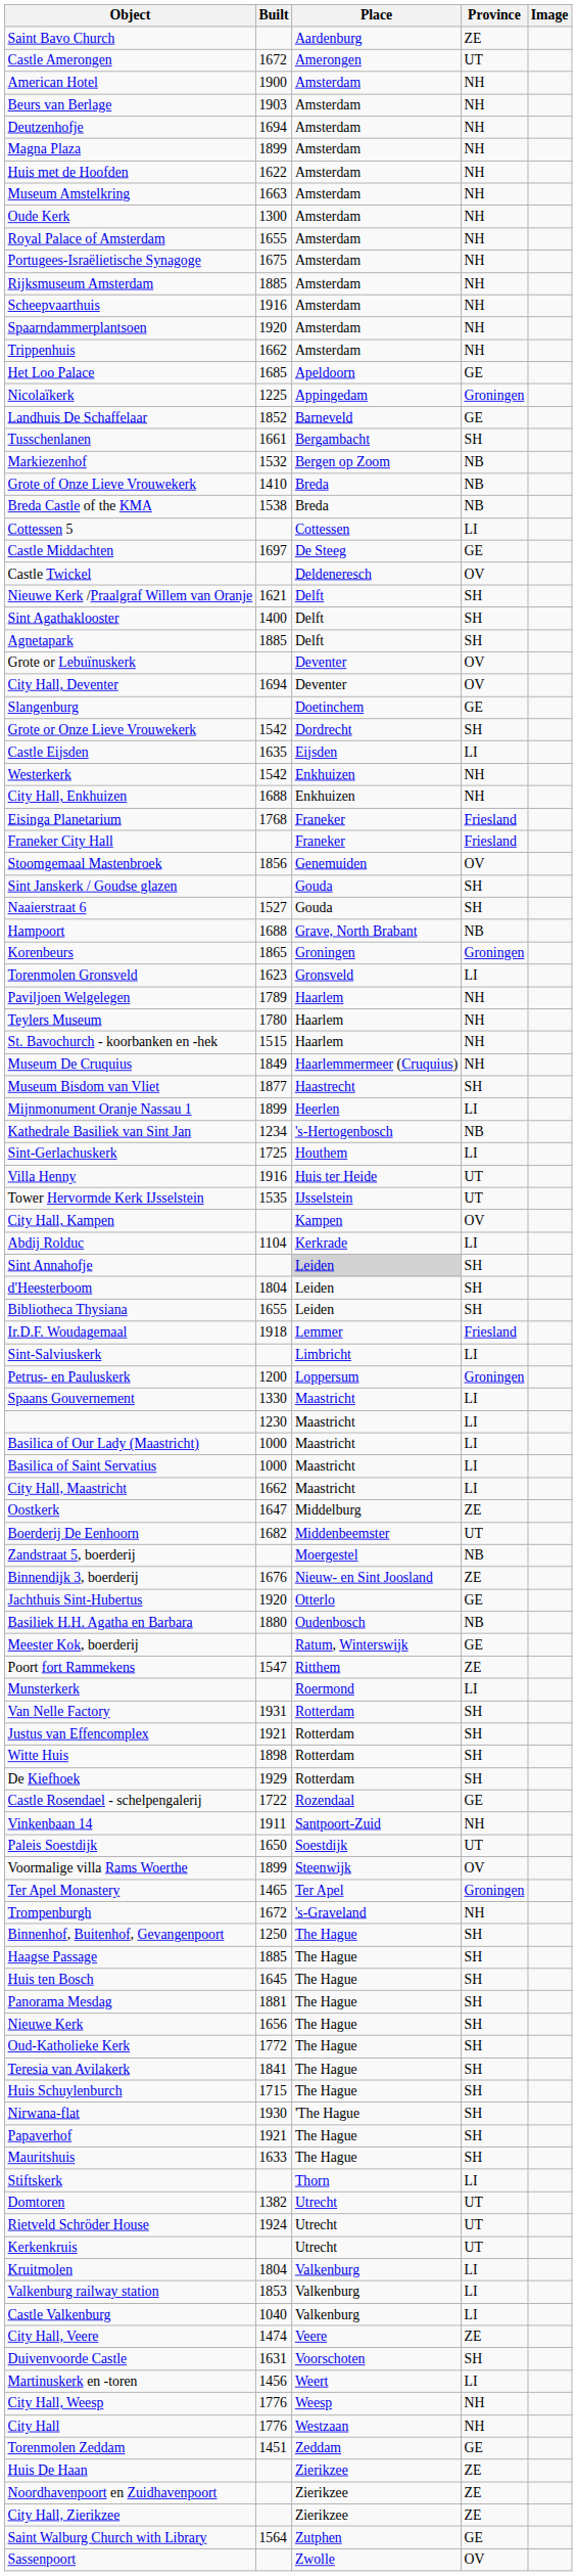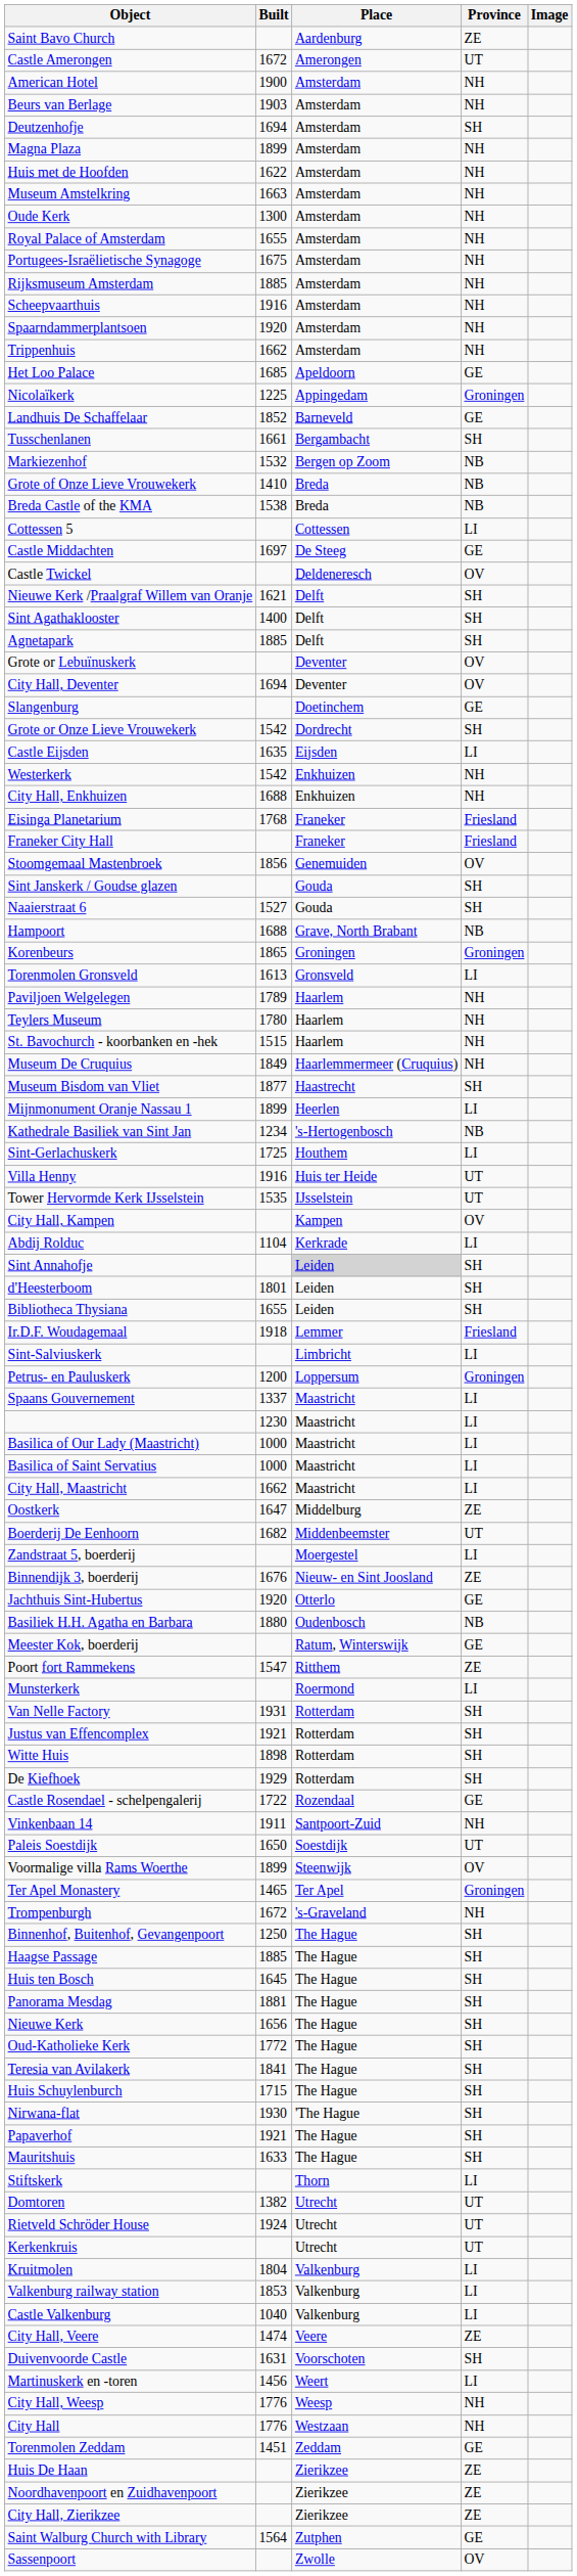 <table class="wikitable sortable">
 <tr>
 <th>Object</th>
 <th>Built</th>
 <th>Place</th>
 <th>Province</th>
 <th class="unsortable">Image</th>
 </tr>
 <tr>
 <td><a href='#'>Saint Bavo Church</a></td>
 <td></td>
 <td><a href='#'>Aardenburg</a></td>
 <td>ZE</td>
 <td></td>
 </tr>
 <tr>
 <td><a href='#'>Castle Amerongen</a></td>
 <td>1672</td>
 <td><a href='#'>Amerongen</a></td>
 <td>UT</td>
 <td></td>
 </tr>
 <tr>
 <td><a href='#'>American Hotel</a></td>
 <td>1900</td>
 <td><a href='#'>Amsterdam</a></td>
 <td>NH</td>
 <td></td>
 </tr>
 <tr>
 <td><a href='#'>Beurs van Berlage</a></td>
 <td>1903</td>
 <td>Amsterdam</td>
 <td>NH</td>
 <td></td>
 </tr>
 <tr>
 <td><a href='#'>Deutzenhofje</a></td>
 <td>1694</td>
 <td>Amsterdam</td>
-<td>NH</td>
+<td>SH</td>
 <td></td>
 </tr>
 <tr>
 <td><a href='#'>Magna Plaza</a></td>
 <td>1899</td>
 <td>Amsterdam</td>
 <td>NH</td>
 <td></td>
 </tr>
 <tr>
 <td><a href='#'>Huis met de Hoofden</a></td>
 <td>1622</td>
 <td>Amsterdam</td>
 <td>NH</td>
 <td></td>
 </tr>
 <tr>
 <td><a href='#'>Museum Amstelkring</a></td>
 <td>1663</td>
 <td>Amsterdam</td>
 <td>NH</td>
 <td></td>
 </tr>
 <tr>
 <td><a href='#'>Oude Kerk</a></td>
 <td>1300</td>
 <td>Amsterdam</td>
 <td>NH</td>
 <td></td>
 </tr>
 <tr>
 <td><a href='#'>Royal Palace of Amsterdam</a></td>
 <td>1655</td>
 <td>Amsterdam</td>
 <td>NH</td>
 <td></td>
 </tr>
 <tr>
 <td><a href='#'>Portugees-Israëlietische Synagoge</a></td>
 <td>1675</td>
 <td>Amsterdam</td>
 <td>NH</td>
 <td></td>
 </tr>
 <tr>
 <td><a href='#'>Rijksmuseum Amsterdam</a></td>
 <td>1885</td>
 <td>Amsterdam</td>
 <td>NH</td>
 <td></td>
 </tr>
 <tr>
 <td><a href='#'>Scheepvaarthuis</a></td>
 <td>1916</td>
 <td>Amsterdam</td>
 <td>NH</td>
 <td></td>
 </tr>
 <tr>
 <td><a href='#'>Spaarndammerplantsoen</a></td>
 <td>1920</td>
 <td>Amsterdam</td>
 <td>NH</td>
 <td></td>
 </tr>
 <tr>
 <td><a href='#'>Trippenhuis</a></td>
 <td>1662</td>
 <td>Amsterdam</td>
 <td>NH</td>
 <td></td>
 </tr>
 <tr>
 <td><a href='#'>Het Loo Palace</a></td>
 <td>1685</td>
 <td><a href='#'>Apeldoorn</a></td>
 <td>GE</td>
 <td></td>
 </tr>
 <tr>
 <td><a href='#'>Nicolaïkerk</a></td>
 <td>1225</td>
 <td><a href='#'>Appingedam</a></td>
 <td><a href='#'>Groningen</a></td>
 <td></td>
 </tr>
 <tr>
 <td><a href='#'>Landhuis De Schaffelaar</a></td>
 <td>1852</td>
 <td><a href='#'>Barneveld</a></td>
 <td>GE</td>
 <td></td>
 </tr>
 <tr>
 <td><a href='#'>Tusschenlanen</a></td>
 <td>1661</td>
 <td><a href='#'>Bergambacht</a></td>
 <td>SH</td>
 <td></td>
 </tr>
 <tr>
 <td><a href='#'>Markiezenhof</a></td>
 <td>1532</td>
 <td><a href='#'>Bergen op Zoom</a></td>
 <td>NB</td>
 <td></td>
 </tr>
 <tr>
 <td><a href='#'>Grote of Onze Lieve Vrouwekerk</a></td>
 <td>1410</td>
 <td><a href='#'>Breda</a></td>
 <td>NB</td>
 <td></td>
 </tr>
 <tr>
 <td><a href='#'>Breda Castle</a> of the <a href='#'>KMA</a></td>
 <td>1538</td>
 <td>Breda</td>
 <td>NB</td>
 <td></td>
 </tr>
 <tr>
 <td><a href='#'>Cottessen</a> 5</td>
 <td></td>
 <td><a href='#'>Cottessen</a></td>
 <td>LI</td>
 <td></td>
 </tr>
 <tr>
 <td><a href='#'>Castle Middachten</a></td>
 <td>1697</td>
 <td><a href='#'>De Steeg</a></td>
 <td>GE</td>
 <td></td>
 </tr>
 <tr>
 <td>Castle <a href='#'>Twickel</a></td>
 <td></td>
 <td><a href='#'>Deldeneresch</a></td>
 <td>OV</td>
 <td></td>
 </tr>
 <tr>
 <td><a href='#'>Nieuwe Kerk</a> /<a href='#'>Praalgraf Willem van Oranje</a></td>
 <td>1621</td>
 <td><a href='#'>Delft</a></td>
 <td>SH</td>
 <td></td>
 </tr>
 <tr>
 <td><a href='#'>Sint Agathaklooster</a></td>
 <td>1400</td>
 <td>Delft</td>
 <td>SH</td>
 <td></td>
 </tr>
 <tr>
 <td><a href='#'>Agnetapark</a></td>
 <td>1885</td>
 <td>Delft</td>
 <td>SH</td>
 <td></td>
 </tr>
 <tr>
 <td>Grote or <a href='#'>Lebuïnuskerk</a></td>
 <td></td>
 <td><a href='#'>Deventer</a></td>
 <td>OV</td>
 <td></td>
 </tr>
 <tr>
 <td><a href='#'>City Hall, Deventer</a></td>
 <td>1694</td>
 <td>Deventer</td>
 <td>OV</td>
 <td></td>
 </tr>
 <tr>
 <td><a href='#'>Slangenburg</a></td>
 <td></td>
 <td><a href='#'>Doetinchem</a></td>
 <td>GE</td>
 <td></td>
 </tr>
 <tr>
 <td><a href='#'>Grote or Onze Lieve Vrouwekerk</a></td>
 <td>1542</td>
 <td><a href='#'>Dordrecht</a></td>
 <td>SH</td>
 <td></td>
 </tr>
 <tr>
 <td><a href='#'>Castle Eijsden</a></td>
 <td>1635</td>
 <td><a href='#'>Eijsden</a></td>
 <td>LI</td>
 <td></td>
 </tr>
 <tr>
 <td><a href='#'>Westerkerk</a></td>
 <td>1542</td>
 <td><a href='#'>Enkhuizen</a></td>
 <td>NH</td>
 <td></td>
 </tr>
 <tr>
 <td><a href='#'>City Hall, Enkhuizen</a></td>
 <td>1688</td>
 <td>Enkhuizen</td>
 <td>NH</td>
 <td></td>
 </tr>
 <tr>
 <td><a href='#'>Eisinga Planetarium</a></td>
 <td>1768</td>
 <td><a href='#'>Franeker</a></td>
 <td><a href='#'>Friesland</a></td>
 <td></td>
 </tr>
 <tr>
 <td><a href='#'>Franeker City Hall</a></td>
 <td></td>
 <td><a href='#'>Franeker</a></td>
 <td><a href='#'>Friesland</a></td>
 <td></td>
 </tr>
 <tr>
 <td><a href='#'>Stoomgemaal Mastenbroek</a></td>
 <td>1856</td>
 <td><a href='#'>Genemuiden</a></td>
 <td>OV</td>
 <td></td>
 </tr>
 <tr>
 <td><a href='#'>Sint Janskerk / Goudse glazen</a></td>
 <td></td>
 <td><a href='#'>Gouda</a></td>
 <td>SH</td>
 <td></td>
 </tr>
 <tr>
 <td><a href='#'>Naaierstraat 6</a></td>
 <td>1527</td>
 <td>Gouda</td>
 <td>SH</td>
 <td><div></div></td>
 </tr>
 <tr>
 <td><a href='#'>Hampoort</a></td>
 <td>1688</td>
 <td><a href='#'>Grave, North Brabant</a></td>
 <td>NB</td>
 <td></td>
 </tr>
 <tr>
 <td><a href='#'>Korenbeurs</a></td>
 <td>1865</td>
 <td><a href='#'>Groningen</a></td>
 <td><a href='#'>Groningen</a></td>
 <td></td>
 </tr>
 <tr>
 <td><a href='#'>Torenmolen Gronsveld</a></td>
-<td>1623</td>
+<td>1613</td>
 <td><a href='#'>Gronsveld</a></td>
 <td>LI</td>
 <td></td>
 </tr>
 <tr>
 <td><a href='#'>Paviljoen Welgelegen</a></td>
 <td>1789</td>
 <td><a href='#'>Haarlem</a></td>
 <td>NH</td>
 <td></td>
 </tr>
 <tr>
 <td><a href='#'>Teylers Museum</a></td>
 <td>1780</td>
 <td>Haarlem</td>
 <td>NH</td>
 <td></td>
 </tr>
 <tr>
 <td><a href='#'>St. Bavochurch</a> - koorbanken en -hek</td>
 <td>1515</td>
 <td>Haarlem</td>
 <td>NH</td>
 <td></td>
 </tr>
 <tr>
 <td><a href='#'>Museum De Cruquius</a></td>
 <td>1849</td>
 <td><a href='#'>Haarlemmermeer</a> (<a href='#'>Cruquius</a>)</td>
 <td>NH</td>
 <td></td>
 </tr>
 <tr>
 <td><a href='#'>Museum Bisdom van Vliet</a></td>
 <td>1877</td>
 <td><a href='#'>Haastrecht</a></td>
 <td>SH</td>
 <td></td>
 </tr>
 <tr>
 <td><a href='#'>Mijnmonument Oranje Nassau 1</a></td>
 <td>1899</td>
 <td><a href='#'>Heerlen</a></td>
 <td>LI</td>
 <td></td>
 </tr>
 <tr>
 <td><a href='#'>Kathedrale Basiliek van Sint Jan</a></td>
 <td>1234</td>
 <td><a href='#'>'s-Hertogenbosch</a></td>
 <td>NB</td>
 <td></td>
 </tr>
 <tr>
 <td><a href='#'>Sint-Gerlachuskerk</a></td>
 <td>1725</td>
 <td><a href='#'>Houthem</a></td>
 <td>LI</td>
 <td></td>
 </tr>
 <tr>
 <td><a href='#'>Villa Henny</a></td>
 <td>1916</td>
 <td><a href='#'>Huis ter Heide</a></td>
 <td>UT</td>
 <td></td>
 </tr>
 <tr>
 <td>Tower <a href='#'>Hervormde Kerk IJsselstein</a></td>
 <td>1535</td>
 <td><a href='#'>IJsselstein</a></td>
 <td>UT</td>
 <td></td>
 </tr>
 <tr>
 <td><a href='#'>City Hall, Kampen</a></td>
 <td></td>
 <td><a href='#'>Kampen</a></td>
 <td>OV</td>
 <td></td>
 </tr>
 <tr>
 <td><a href='#'>Abdij Rolduc</a></td>
 <td>1104</td>
 <td><a href='#'>Kerkrade</a></td>
 <td>LI</td>
 <td></td>
 </tr>
 <tr>
 <td><a href='#'>Sint Annahofje</a></td>
 <td></td>
 <td style="background: lightgrey;"><a href='#'>Leiden</a></td>
 <td>SH</td>
 <td></td>
 </tr>
 <tr>
 <td><a href='#'>d'Heesterboom</a></td>
-<td>1804</td>
+<td>1801</td>
 <td>Leiden</td>
 <td>SH</td>
 <td></td>
 </tr>
 <tr>
 <td><a href='#'>Bibliotheca Thysiana</a></td>
 <td>1655</td>
 <td>Leiden</td>
 <td>SH</td>
 <td></td>
 </tr>
 <tr>
 <td><a href='#'>Ir.D.F. Woudagemaal</a></td>
 <td>1918</td>
 <td><a href='#'>Lemmer</a></td>
 <td><a href='#'>Friesland</a></td>
 <td></td>
 </tr>
 <tr>
 <td><a href='#'>Sint-Salviuskerk</a></td>
 <td></td>
 <td><a href='#'>Limbricht</a></td>
 <td>LI</td>
 <td></td>
 </tr>
 <tr>
 <td><a href='#'>Petrus- en Pauluskerk</a></td>
 <td>1200</td>
 <td><a href='#'>Loppersum</a></td>
 <td><a href='#'>Groningen</a></td>
 <td></td>
 </tr>
 <tr>
 <td><a href='#'>Spaans Gouvernement</a></td>
-<td>1330</td>
+<td>1337</td>
 <td><a href='#'>Maastricht</a></td>
 <td>LI</td>
 <td></td>
 </tr>
 <tr>
 <td></td>
 <td>1230</td>
 <td>Maastricht</td>
 <td>LI</td>
 <td></td>
 </tr>
 <tr>
 <td><a href='#'>Basilica of Our Lady (Maastricht)</a></td>
 <td>1000</td>
 <td>Maastricht</td>
 <td>LI</td>
 <td></td>
 </tr>
 <tr>
 <td><a href='#'>Basilica of Saint Servatius</a></td>
 <td>1000</td>
 <td>Maastricht</td>
 <td>LI</td>
 <td></td>
 </tr>
 <tr>
 <td><a href='#'>City Hall, Maastricht</a></td>
 <td>1662</td>
 <td>Maastricht</td>
 <td>LI</td>
 <td></td>
 </tr>
 <tr>
 <td><a href='#'>Oostkerk</a></td>
 <td>1647</td>
 <td>Middelburg</td>
 <td>ZE</td>
 <td></td>
 </tr>
 <tr>
 <td><a href='#'>Boerderij De Eenhoorn</a></td>
 <td>1682</td>
 <td><a href='#'>Middenbeemster</a></td>
 <td>UT</td>
 <td></td>
 </tr>
 <tr>
 <td><a href='#'>Zandstraat 5</a>, boerderij</td>
 <td></td>
 <td><a href='#'>Moergestel</a></td>
-<td>NB</td>
+<td>LI</td>
 <td></td>
 </tr>
 <tr>
 <td><a href='#'>Binnendijk 3</a>, boerderij</td>
 <td>1676</td>
 <td><a href='#'>Nieuw- en Sint Joosland</a></td>
 <td>ZE</td>
 <td></td>
 </tr>
 <tr>
 <td><a href='#'>Jachthuis Sint-Hubertus</a></td>
 <td>1920</td>
 <td><a href='#'>Otterlo</a></td>
 <td>GE</td>
 <td></td>
 </tr>
 <tr>
 <td><a href='#'>Basiliek H.H. Agatha en Barbara</a></td>
 <td>1880</td>
 <td><a href='#'>Oudenbosch</a></td>
 <td>NB</td>
 <td></td>
 </tr>
 <tr>
 <td><a href='#'>Meester Kok</a>, boerderij</td>
 <td></td>
 <td><a href='#'>Ratum</a>, <a href='#'>Winterswijk</a></td>
 <td>GE</td>
 <td></td>
 </tr>
 <tr>
 <td>Poort <a href='#'>fort Rammekens</a></td>
 <td>1547</td>
 <td><a href='#'>Ritthem</a></td>
 <td>ZE</td>
 <td></td>
 </tr>
 <tr>
 <td><a href='#'>Munsterkerk</a></td>
 <td></td>
 <td><a href='#'>Roermond</a></td>
 <td>LI</td>
 <td></td>
 </tr>
 <tr>
 <td><a href='#'>Van Nelle Factory</a></td>
 <td>1931</td>
 <td><a href='#'>Rotterdam</a></td>
 <td>SH</td>
 <td></td>
 </tr>
 <tr>
 <td><a href='#'>Justus van Effencomplex</a></td>
 <td>1921</td>
 <td>Rotterdam</td>
 <td>SH</td>
 <td></td>
 </tr>
 <tr>
 <td><a href='#'>Witte Huis</a></td>
 <td>1898</td>
 <td>Rotterdam</td>
 <td>SH</td>
 <td></td>
 </tr>
 <tr>
 <td>De <a href='#'>Kiefhoek</a></td>
 <td>1929</td>
 <td>Rotterdam</td>
 <td>SH</td>
 <td></td>
 </tr>
 <tr>
 <td><a href='#'>Castle Rosendael</a> - schelpengalerij</td>
 <td>1722</td>
 <td><a href='#'>Rozendaal</a></td>
 <td>GE</td>
 <td></td>
 </tr>
 <tr>
 <td><a href='#'>Vinkenbaan 14</a></td>
 <td>1911</td>
 <td><a href='#'>Santpoort-Zuid</a></td>
 <td>NH</td>
 <td></td>
 </tr>
 <tr>
 <td><a href='#'>Paleis Soestdijk</a></td>
 <td>1650</td>
 <td><a href='#'>Soestdijk</a></td>
 <td>UT</td>
 <td></td>
 </tr>
 <tr>
 <td>Voormalige villa <a href='#'>Rams Woerthe</a></td>
 <td>1899</td>
 <td><a href='#'>Steenwijk</a></td>
 <td>OV</td>
 <td></td>
 </tr>
 <tr>
 <td><a href='#'>Ter Apel Monastery</a></td>
 <td>1465</td>
 <td><a href='#'>Ter Apel</a></td>
 <td><a href='#'>Groningen</a></td>
 <td></td>
 </tr>
 <tr>
 <td><a href='#'>Trompenburgh</a></td>
 <td>1672</td>
 <td><a href='#'>'s-Graveland</a></td>
 <td>NH</td>
 <td></td>
 </tr>
 <tr>
 <td><a href='#'>Binnenhof</a>, <a href='#'>Buitenhof</a>, <a href='#'>Gevangenpoort</a></td>
 <td>1250</td>
 <td><a href='#'>The Hague</a></td>
 <td>SH</td>
 <td></td>
 </tr>
 <tr>
 <td><a href='#'>Haagse Passage</a></td>
 <td>1885</td>
 <td>The Hague</td>
 <td>SH</td>
 <td></td>
 </tr>
 <tr>
 <td><a href='#'>Huis ten Bosch</a></td>
 <td>1645</td>
 <td>The Hague</td>
 <td>SH</td>
 <td></td>
 </tr>
 <tr>
 <td><a href='#'>Panorama Mesdag</a></td>
 <td>1881</td>
 <td>The Hague</td>
 <td>SH</td>
 <td></td>
 </tr>
 <tr>
 <td><a href='#'>Nieuwe Kerk</a></td>
 <td>1656</td>
 <td>The Hague</td>
 <td>SH</td>
 <td></td>
 </tr>
 <tr>
 <td><a href='#'>Oud-Katholieke Kerk</a></td>
 <td>1772</td>
 <td>The Hague</td>
 <td>SH</td>
 <td></td>
 </tr>
 <tr>
 <td><a href='#'>Teresia van Avilakerk</a></td>
 <td>1841</td>
 <td>The Hague</td>
 <td>SH</td>
 <td></td>
 </tr>
 <tr>
 <td><a href='#'>Huis Schuylenburch</a></td>
 <td>1715</td>
 <td>The Hague</td>
 <td>SH</td>
 <td></td>
 </tr>
 <tr>
 <td><a href='#'>Nirwana-flat</a></td>
 <td>1930</td>
 <td>'The Hague</td>
 <td>SH</td>
 <td></td>
 </tr>
 <tr>
 <td><a href='#'>Papaverhof</a></td>
 <td>1921</td>
 <td>The Hague</td>
 <td>SH</td>
 <td></td>
 </tr>
 <tr>
 <td><a href='#'>Mauritshuis</a></td>
 <td>1633</td>
 <td>The Hague</td>
 <td>SH</td>
 <td></td>
 </tr>
 <tr>
 <td><a href='#'>Stiftskerk</a></td>
 <td></td>
 <td><a href='#'>Thorn</a></td>
 <td>LI</td>
 <td></td>
 </tr>
 <tr>
 <td><a href='#'>Domtoren</a></td>
 <td>1382</td>
 <td><a href='#'>Utrecht</a></td>
 <td>UT</td>
 <td></td>
 </tr>
 <tr>
 <td><a href='#'>Rietveld Schröder House</a></td>
 <td>1924</td>
 <td>Utrecht</td>
 <td>UT</td>
 <td></td>
 </tr>
 <tr>
 <td><a href='#'>Kerkenkruis</a></td>
 <td></td>
 <td>Utrecht</td>
 <td>UT</td>
 <td></td>
 </tr>
 <tr>
 <td><a href='#'>Kruitmolen</a></td>
 <td>1804</td>
 <td><a href='#'>Valkenburg</a></td>
 <td>LI</td>
 <td></td>
 </tr>
 <tr>
 <td><a href='#'>Valkenburg railway station</a></td>
 <td>1853</td>
 <td>Valkenburg</td>
 <td>LI</td>
 <td></td>
 </tr>
 <tr>
 <td><a href='#'>Castle Valkenburg</a></td>
 <td>1040</td>
 <td>Valkenburg</td>
 <td>LI</td>
 <td></td>
 </tr>
 <tr>
 <td><a href='#'>City Hall, Veere</a></td>
 <td>1474</td>
 <td><a href='#'>Veere</a></td>
 <td>ZE</td>
 <td></td>
 </tr>
 <tr>
 <td><a href='#'>Duivenvoorde Castle</a></td>
 <td>1631</td>
 <td><a href='#'>Voorschoten</a></td>
 <td>SH</td>
 <td></td>
 </tr>
 <tr>
 <td><a href='#'>Martinuskerk</a> en -toren</td>
 <td>1456</td>
 <td><a href='#'>Weert</a></td>
 <td>LI</td>
 <td></td>
 </tr>
 <tr>
 <td><a href='#'>City Hall, Weesp</a></td>
 <td>1776</td>
 <td><a href='#'>Weesp</a></td>
 <td>NH</td>
 <td></td>
 </tr>
 <tr>
 <td><a href='#'>City Hall</a></td>
 <td>1776</td>
 <td><a href='#'>Westzaan</a></td>
 <td>NH</td>
 <td></td>
 </tr>
 <tr>
 <td><a href='#'>Torenmolen Zeddam</a></td>
 <td>1451</td>
 <td><a href='#'>Zeddam</a></td>
 <td>GE</td>
 <td></td>
 </tr>
 <tr>
 <td><a href='#'>Huis De Haan</a></td>
 <td></td>
 <td><a href='#'>Zierikzee</a></td>
 <td>ZE</td>
 <td></td>
 </tr>
 <tr>
 <td><a href='#'>Noordhavenpoort</a> en <a href='#'>Zuidhavenpoort</a></td>
 <td></td>
 <td>Zierikzee</td>
 <td>ZE</td>
 <td></td>
 </tr>
 <tr>
 <td><a href='#'>City Hall, Zierikzee</a></td>
 <td></td>
 <td>Zierikzee</td>
 <td>ZE</td>
 <td></td>
 </tr>
 <tr>
 <td><a href='#'>Saint Walburg Church with Library</a></td>
 <td>1564</td>
 <td><a href='#'>Zutphen</a></td>
 <td>GE</td>
 <td></td>
 </tr>
 <tr>
 <td><a href='#'>Sassenpoort</a></td>
 <td></td>
 <td><a href='#'>Zwolle</a></td>
 <td>OV</td>
 <td></td>
 </tr>
 </table>
